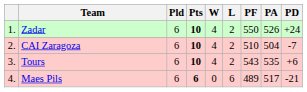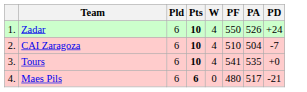 <table class="wikitable" style="text-align:center">
 <tr>
 <th width=15></th>
 <th width=220>Team</th>
 <th width=20>Pld</th>
 <th width=20>Pts</th>
 <th width=20>W</th>
-<th width=20>L</th>
 <th width=20>PF</th>
 <th width=20>PA</th>
 <th width=20>PD</th>
 </tr>
 <tr style="background: #ccffcc;">
 <td>1.</td>
 <td align=left> <a href='#'>Zadar</a></td>
 <td>6</td>
 <td><strong>10</strong></td>
 <td>4</td>
-<td>2</td>
 <td>550</td>
 <td>526</td>
 <td>+24</td>
 </tr>
 <tr style="background: #ffcccc;">
 <td>2.</td>
 <td align=left> <a href='#'>CAI Zaragoza</a></td>
 <td>6</td>
 <td><strong>10</strong></td>
 <td>4</td>
-<td>2</td>
 <td>510</td>
 <td>504</td>
 <td>-7</td>
 </tr>
 <tr style="background: #ffcccc;">
 <td>3.</td>
 <td align=left> <a href='#'>Tours</a></td>
 <td>6</td>
 <td><strong>10</strong></td>
 <td>4</td>
-<td>2</td>
-<td>543</td>
+<td>541</td>
 <td>535</td>
-<td>+6</td>
+<td>+0</td>
 </tr>
 <tr style="background: #ffcccc;">
 <td>4.</td>
 <td align=left> <a href='#'>Maes Pils</a></td>
 <td>6</td>
 <td><strong>6</strong></td>
 <td>0</td>
-<td>6</td>
-<td>489</td>
+<td>480</td>
 <td>517</td>
 <td>-21</td>
 </tr>
 </table>
